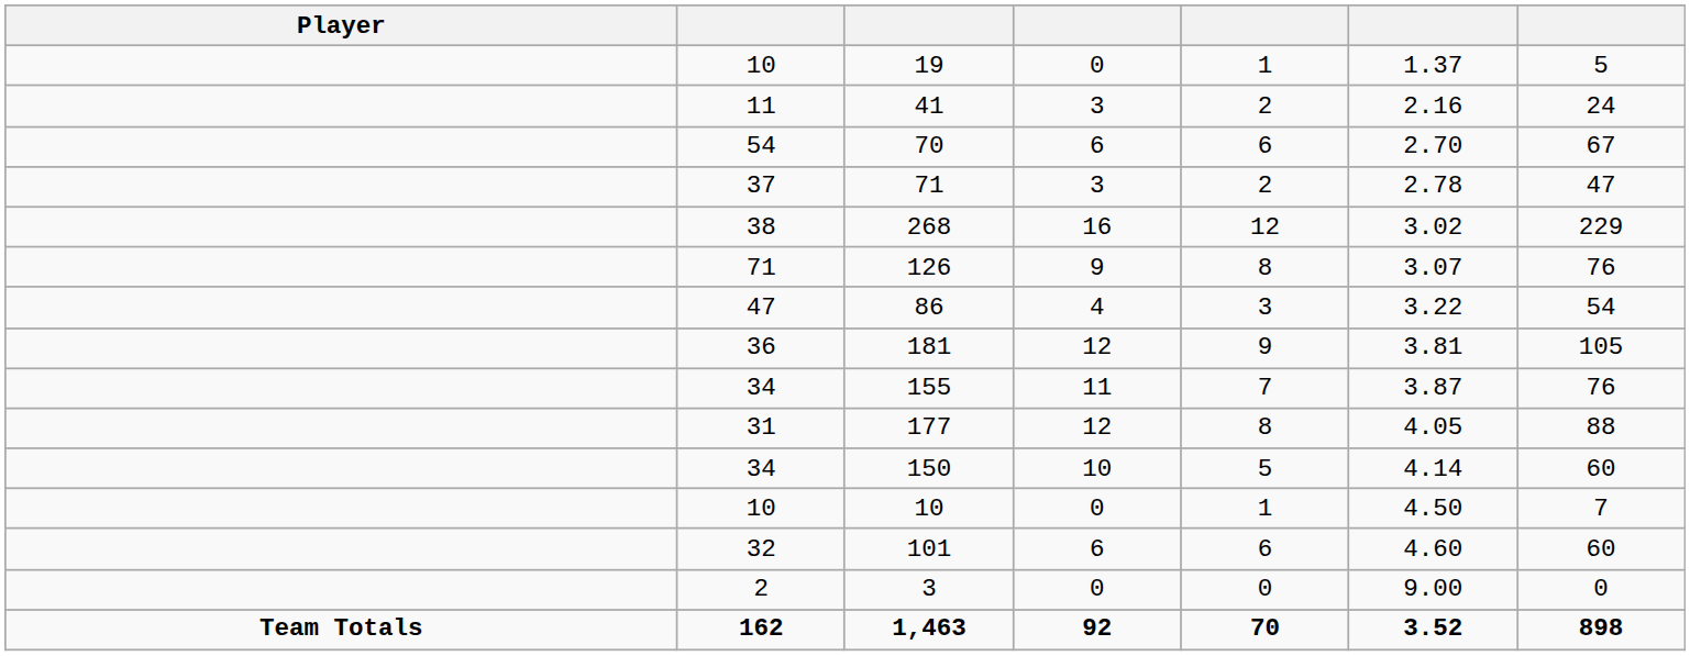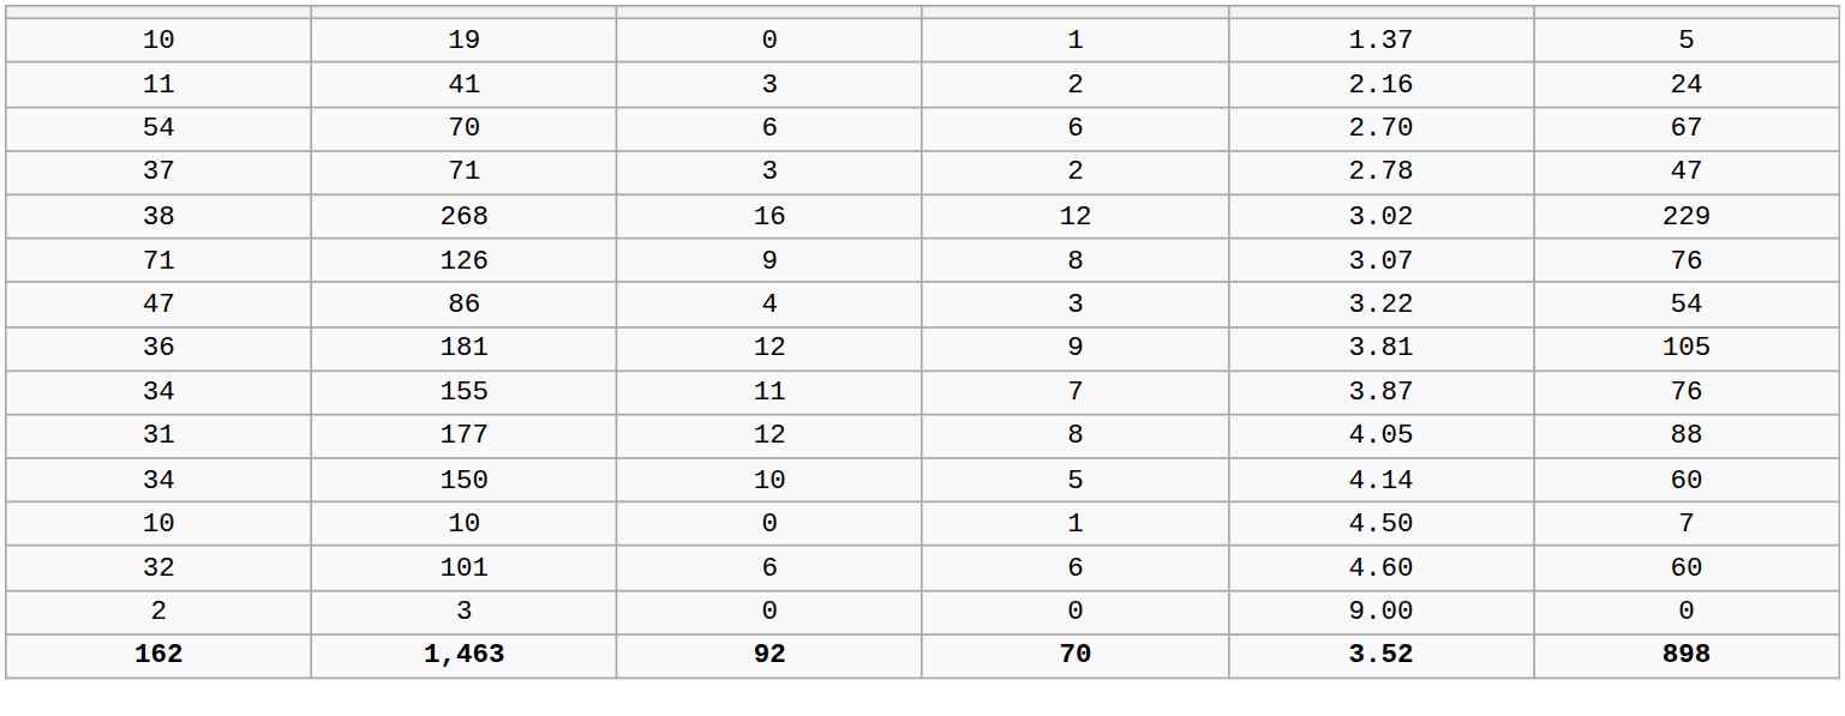 <table class="wikitable sortable" style="text-align:center;" width="100%">
 <tr>
-<th width="40%">Player</th>
 <th width="10%"></th>
 <th width="10%" data-sort-type="number"></th>
 <th width="10%"></th>
 <th width="10%"></th>
 <th width="10%"></th>
 <th width="10%"></th>
 </tr>
 <tr>
-<td></td>
 <td>10</td>
 <td>19</td>
 <td>0</td>
 <td>1</td>
 <td>1.37</td>
 <td>5</td>
 </tr>
 <tr>
-<td></td>
 <td>11</td>
 <td>41</td>
 <td>3</td>
 <td>2</td>
 <td>2.16</td>
 <td>24</td>
 </tr>
 <tr>
-<td></td>
 <td>54</td>
 <td>70</td>
 <td>6</td>
 <td>6</td>
 <td>2.70</td>
 <td>67</td>
 </tr>
 <tr>
-<td></td>
 <td>37</td>
 <td>71</td>
 <td>3</td>
 <td>2</td>
 <td>2.78</td>
 <td>47</td>
 </tr>
 <tr>
-<td></td>
 <td>38</td>
 <td>268</td>
 <td>16</td>
 <td>12</td>
 <td>3.02</td>
 <td>229</td>
 </tr>
 <tr>
-<td></td>
 <td>71</td>
 <td>126</td>
 <td>9</td>
 <td>8</td>
 <td>3.07</td>
 <td>76</td>
 </tr>
 <tr>
-<td></td>
 <td>47</td>
 <td>86</td>
 <td>4</td>
 <td>3</td>
 <td>3.22</td>
 <td>54</td>
 </tr>
 <tr>
-<td></td>
 <td>36</td>
 <td>181</td>
 <td>12</td>
 <td>9</td>
 <td>3.81</td>
 <td>105</td>
 </tr>
 <tr>
-<td></td>
 <td>34</td>
 <td>155</td>
 <td>11</td>
 <td>7</td>
 <td>3.87</td>
 <td>76</td>
 </tr>
 <tr>
-<td></td>
 <td>31</td>
 <td>177</td>
 <td>12</td>
 <td>8</td>
 <td>4.05</td>
 <td>88</td>
 </tr>
 <tr>
-<td></td>
 <td>34</td>
 <td>150</td>
 <td>10</td>
 <td>5</td>
 <td>4.14</td>
 <td>60</td>
 </tr>
 <tr>
-<td></td>
 <td>10</td>
 <td>10</td>
 <td>0</td>
 <td>1</td>
 <td>4.50</td>
 <td>7</td>
 </tr>
 <tr>
-<td></td>
 <td>32</td>
 <td>101</td>
 <td>6</td>
 <td>6</td>
 <td>4.60</td>
 <td>60</td>
 </tr>
 <tr>
-<td></td>
 <td>2</td>
 <td>3</td>
 <td>0</td>
 <td>0</td>
 <td>9.00</td>
 <td>0</td>
 </tr>
 <tr>
-<td><strong>Team Totals</strong></td>
 <td><strong>162</strong></td>
 <td><strong>1,463</strong></td>
 <td><strong>92</strong></td>
 <td><strong>70</strong></td>
 <td><strong>3.52</strong></td>
 <td><strong>898</strong></td>
 </tr>
 </table>
